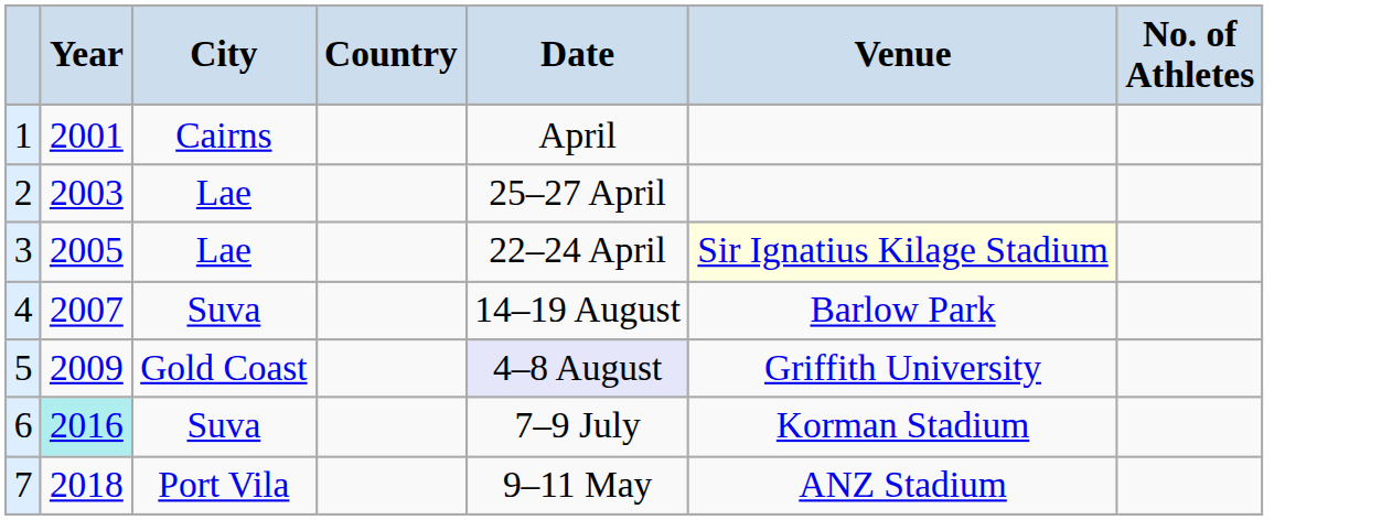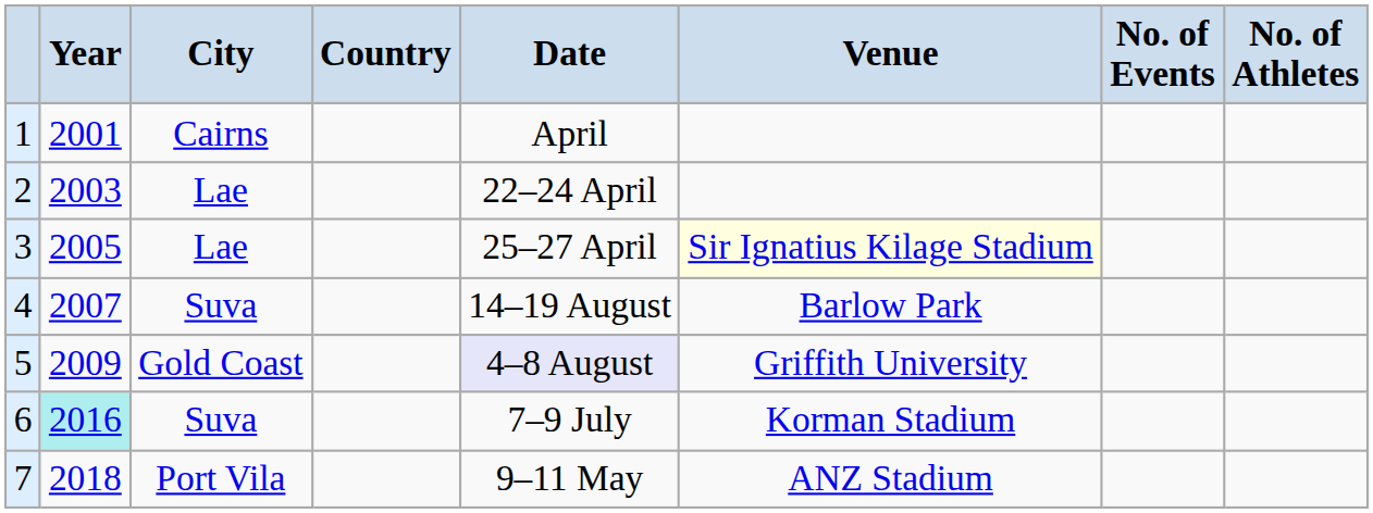 <table class="wikitable" style="text-align:center">
 <tr>
 <th style="background-color: #CCDDEE;"></th>
 <th style="background-color: #CCDDEE;">Year</th>
 <th style="background-color: #CCDDEE;">City</th>
 <th style="background-color: #CCDDEE;">Country</th>
 <th style="background-color: #CCDDEE;">Date</th>
 <th style="background-color: #CCDDEE;">Venue</th>
+<th style="background-color: #CCDDEE;">No. of <br>Events</th>
 <th style="background-color: #CCDDEE;">No. of<br>Athletes</th>
 </tr>
 <tr>
 <td bgcolor=DDEEFF>1</td>
 <td><a href='#'>2001</a></td>
 <td><a href='#'>Cairns</a></td>
 <td align=left></td>
 <td>April</td>
 <td></td>
 <td></td>
+<td></td>
 </tr>
 <tr>
 <td bgcolor=DDEEFF>2</td>
 <td><a href='#'>2003</a></td>
 <td><a href='#'>Lae</a></td>
 <td align=left></td>
-<td>25–27 April</td>
+<td>22–24 April</td>
+<td></td>
 <td></td>
 <td></td>
 </tr>
 <tr>
 <td bgcolor=DDEEFF>3</td>
 <td><a href='#'>2005</a></td>
 <td><a href='#'>Lae</a></td>
 <td align=left></td>
-<td>22–24 April</td>
+<td>25–27 April</td>
 <td style="background: lightyellow;"><a href='#'>Sir Ignatius Kilage Stadium</a></td>
+<td></td>
 <td></td>
 </tr>
 <tr>
 <td bgcolor=DDEEFF>4</td>
 <td><a href='#'>2007</a></td>
 <td><a href='#'>Suva</a></td>
 <td align=left></td>
 <td>14–19 August</td>
 <td><a href='#'>Barlow Park</a></td>
 <td></td>
+<td></td>
 </tr>
 <tr>
 <td bgcolor=DDEEFF>5</td>
 <td><a href='#'>2009</a></td>
 <td><a href='#'>Gold Coast</a></td>
 <td align=left></td>
 <td style="background: lavender;">4–8 August</td>
 <td><a href='#'>Griffith University</a></td>
+<td></td>
 <td></td>
 </tr>
 <tr>
 <td bgcolor=DDEEFF>6</td>
 <td style="background: paleturquoise;"><a href='#'>2016</a></td>
 <td><a href='#'>Suva</a></td>
 <td align=left></td>
 <td>7–9 July</td>
 <td><a href='#'>Korman Stadium</a></td>
 <td></td>
+<td></td>
 </tr>
 <tr>
 <td bgcolor=DDEEFF>7</td>
 <td><a href='#'>2018</a></td>
 <td><a href='#'>Port Vila</a></td>
 <td align=left></td>
 <td>9–11 May</td>
 <td><a href='#'>ANZ Stadium</a></td>
 <td></td>
+<td></td>
 </tr>
 </table>
